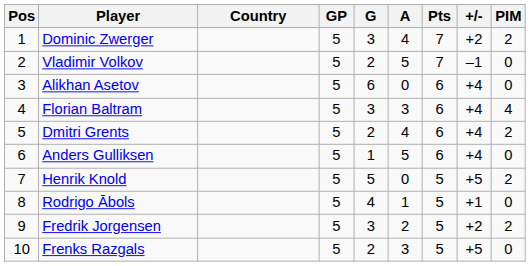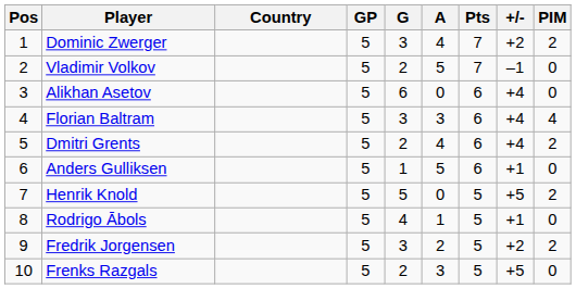 <table class="wikitable sortable" style="text-align: center;">
 <tr>
 <th width=30>Pos</th>
 <th width=165>Player</th>
 <th width=125>Country</th>
 <th width=30>GP</th>
 <th width=30>G</th>
 <th width=30>A</th>
 <th width=30>Pts</th>
 <th width=30>+/-</th>
 <th width=30>PIM</th>
 </tr>
 <tr>
 <td>1</td>
 <td align=left><a href='#'>Dominic Zwerger</a></td>
 <td align=left></td>
 <td>5</td>
 <td>3</td>
 <td>4</td>
 <td>7</td>
 <td>+2</td>
 <td>2</td>
 </tr>
 <tr>
 <td>2</td>
 <td align=left><a href='#'>Vladimir Volkov</a></td>
 <td align=left></td>
 <td>5</td>
 <td>2</td>
 <td>5</td>
 <td>7</td>
 <td>–1</td>
 <td>0</td>
 </tr>
 <tr>
 <td>3</td>
 <td align=left><a href='#'>Alikhan Asetov</a></td>
 <td align=left></td>
 <td>5</td>
 <td>6</td>
 <td>0</td>
 <td>6</td>
 <td>+4</td>
 <td>0</td>
 </tr>
 <tr>
 <td>4</td>
 <td align=left><a href='#'>Florian Baltram</a></td>
 <td align=left></td>
 <td>5</td>
 <td>3</td>
 <td>3</td>
 <td>6</td>
 <td>+4</td>
 <td>4</td>
 </tr>
 <tr>
 <td>5</td>
 <td align=left><a href='#'>Dmitri Grents</a></td>
 <td align=left></td>
 <td>5</td>
 <td>2</td>
 <td>4</td>
 <td>6</td>
 <td>+4</td>
 <td>2</td>
 </tr>
 <tr>
 <td>6</td>
 <td align=left><a href='#'>Anders Gulliksen</a></td>
 <td align=left></td>
 <td>5</td>
 <td>1</td>
 <td>5</td>
 <td>6</td>
-<td>+4</td>
+<td>+1</td>
 <td>0</td>
 </tr>
 <tr>
 <td>7</td>
 <td align=left><a href='#'>Henrik Knold</a></td>
 <td align=left></td>
 <td>5</td>
 <td>5</td>
 <td>0</td>
 <td>5</td>
 <td>+5</td>
 <td>2</td>
 </tr>
 <tr>
 <td>8</td>
 <td align=left><a href='#'>Rodrigo Ābols</a></td>
 <td align=left></td>
 <td>5</td>
 <td>4</td>
 <td>1</td>
 <td>5</td>
 <td>+1</td>
 <td>0</td>
 </tr>
 <tr>
 <td>9</td>
 <td align=left><a href='#'>Fredrik Jorgensen</a></td>
 <td align=left></td>
 <td>5</td>
 <td>3</td>
 <td>2</td>
 <td>5</td>
 <td>+2</td>
 <td>2</td>
 </tr>
 <tr>
 <td>10</td>
 <td align=left><a href='#'>Frenks Razgals</a></td>
 <td align=left></td>
 <td>5</td>
 <td>2</td>
 <td>3</td>
 <td>5</td>
 <td>+5</td>
 <td>0</td>
 </tr>
 </table>
